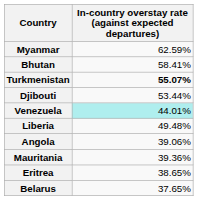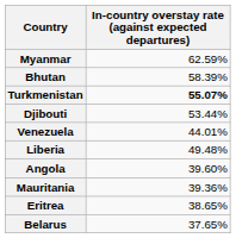 <table class="wikitable collapsible sortable" style="text-align: right; font-size: 0.95em;">
 <tr>
 <th scope="col">Country</th>
 <th scope="col" style="max-width: 12em;">In-country overstay rate (against expected departures)</th>
 </tr>
 <tr>
 <th scope="row">Myanmar</th>
 <td>62.59%</td>
 </tr>
 <tr>
 <th scope="row">Bhutan</th>
-<td>58.41%</td>
+<td>58.39%</td>
 </tr>
 <tr>
 <th scope="row">Turkmenistan</th>
 <td><strong>55.07%</strong></td>
 </tr>
 <tr>
 <th scope="row">Djibouti</th>
 <td>53.44%</td>
 </tr>
 <tr>
 <th scope="row">Venezuela</th>
-<td style="background: paleturquoise;">44.01%</td>
+<td>44.01%</td>
 </tr>
 <tr>
 <th scope="row">Liberia</th>
 <td>49.48%</td>
 </tr>
 <tr>
 <th scope="row">Angola</th>
-<td>39.06%</td>
+<td>39.60%</td>
 </tr>
 <tr>
 <th scope="row">Mauritania</th>
 <td>39.36%</td>
 </tr>
 <tr>
 <th scope="row">Eritrea</th>
 <td>38.65%</td>
 </tr>
 <tr>
 <th scope="row">Belarus</th>
 <td>37.65%</td>
 </tr>
 </table>
